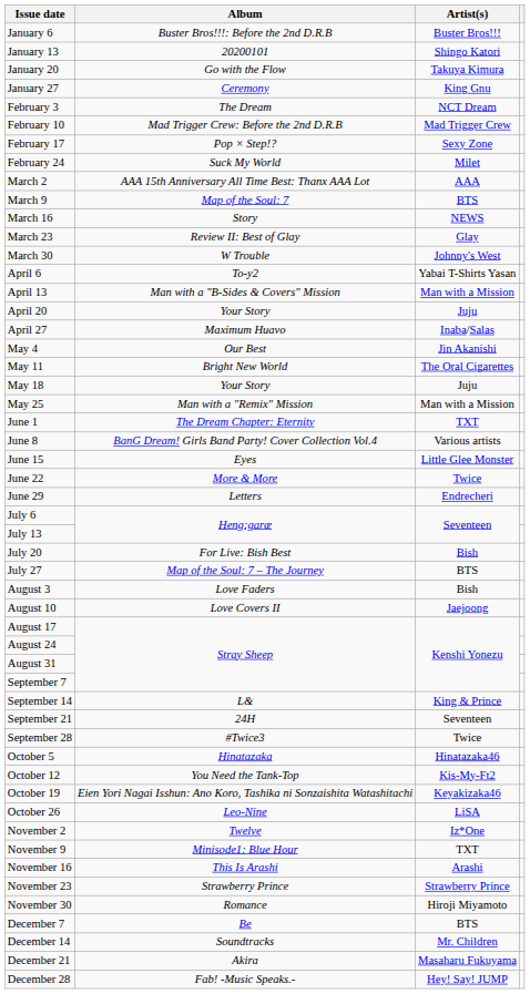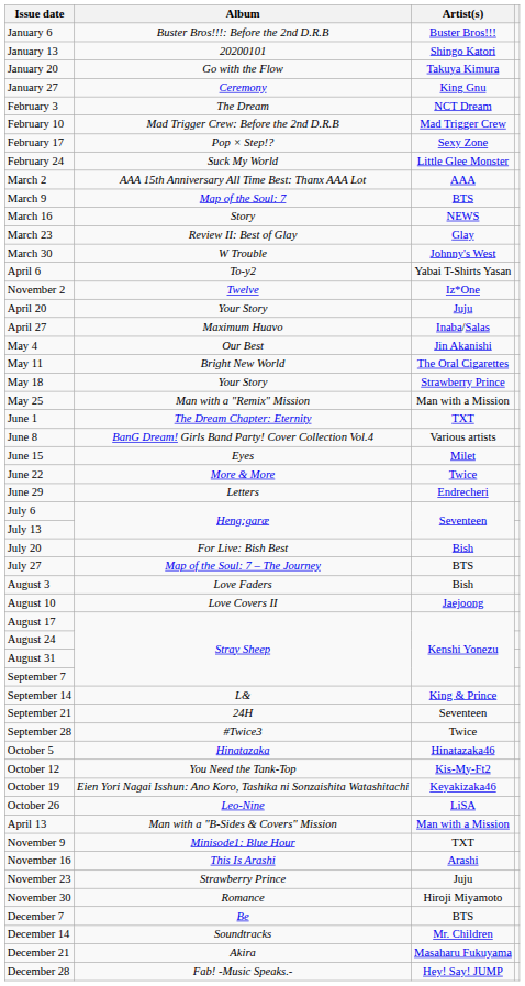 <table class="wikitable" style="text-align:center;">
 <tr>
 <th>Issue date</th>
 <th>Album</th>
 <th>Artist(s)</th>
 <th></th>
 </tr>
 <tr>
 <td align="left">January 6</td>
 <td><em>Buster Bros!!!: Before the 2nd D.R.B</em></td>
 <td><a href='#'>Buster Bros!!!</a></td>
 <td></td>
 </tr>
 <tr>
 <td align="left">January 13</td>
 <td><em>20200101</em></td>
 <td><a href='#'>Shingo Katori</a></td>
 <td></td>
 </tr>
 <tr>
 <td align="left">January 20</td>
 <td><em>Go with the Flow</em></td>
 <td><a href='#'>Takuya Kimura</a></td>
 <td></td>
 </tr>
 <tr>
 <td align="left">January 27</td>
 <td><em><a href='#'>Ceremony</a></em></td>
 <td><a href='#'>King Gnu</a></td>
 <td></td>
 </tr>
 <tr>
 <td align="left">February 3</td>
 <td><em>The Dream</em></td>
 <td><a href='#'>NCT Dream</a></td>
 <td></td>
 </tr>
 <tr>
 <td align="left">February 10</td>
 <td><em>Mad Trigger Crew: Before the 2nd D.R.B</em></td>
 <td><a href='#'>Mad Trigger Crew</a></td>
 <td></td>
 </tr>
 <tr>
 <td align="left">February 17</td>
 <td><em>Pop × Step!?</em></td>
 <td><a href='#'>Sexy Zone</a></td>
 <td></td>
 </tr>
 <tr>
 <td align="left">February 24</td>
 <td><em>Suck My World</em></td>
-<td><a href='#'>Milet</a></td>
+<td><a href='#'>Little Glee Monster</a></td>
 <td></td>
 </tr>
 <tr>
 <td align="left">March 2</td>
 <td><em>AAA 15th Anniversary All Time Best: Thanx AAA Lot</em></td>
 <td><a href='#'>AAA</a></td>
 <td></td>
 </tr>
 <tr>
 <td align="left">March 9</td>
 <td><em><a href='#'>Map of the Soul: 7</a></em></td>
 <td><a href='#'>BTS</a></td>
 <td></td>
 </tr>
 <tr>
 <td align="left">March 16</td>
 <td><em>Story</em></td>
 <td><a href='#'>NEWS</a></td>
 <td></td>
 </tr>
 <tr>
 <td align="left">March 23</td>
 <td><em>Review II: Best of Glay</em></td>
 <td><a href='#'>Glay</a></td>
 <td></td>
 </tr>
 <tr>
 <td align="left">March 30</td>
 <td><em>W Trouble</em></td>
 <td><a href='#'>Johnny's West</a></td>
 <td></td>
 </tr>
 <tr>
 <td align="left">April 6</td>
 <td><em>To-y2</em></td>
 <td>Yabai T-Shirts Yasan</td>
 <td></td>
 </tr>
 <tr>
-<td align="left">April 13</td>
-<td><em>Man with a "B-Sides & Covers" Mission</em></td>
-<td><a href='#'>Man with a Mission</a></td>
+<td align="left">November 2</td>
+<td><em><a href='#'>Twelve</a></em></td>
+<td><a href='#'>Iz*One</a></td>
 <td></td>
 </tr>
 <tr>
 <td align="left">April 20</td>
 <td><em>Your Story</em></td>
 <td><a href='#'>Juju</a></td>
 <td></td>
 </tr>
 <tr>
 <td align="left">April 27</td>
 <td><em>Maximum Huavo</em></td>
 <td><a href='#'>Inaba</a>/<a href='#'>Salas</a></td>
 <td></td>
 </tr>
 <tr>
 <td align="left">May 4</td>
 <td><em>Our Best</em></td>
 <td><a href='#'>Jin Akanishi</a></td>
 <td></td>
 </tr>
 <tr>
 <td align="left">May 11</td>
 <td><em>Bright New World</em></td>
 <td><a href='#'>The Oral Cigarettes</a></td>
 <td></td>
 </tr>
 <tr>
 <td align="left">May 18</td>
 <td><em>Your Story</em></td>
-<td>Juju</td>
+<td><a href='#'>Strawberry Prince</a></td>
 <td></td>
 </tr>
 <tr>
 <td align="left">May 25</td>
 <td><em>Man with a "Remix" Mission</em></td>
 <td>Man with a Mission</td>
 <td></td>
 </tr>
 <tr>
 <td align="left">June 1</td>
 <td><em><a href='#'>The Dream Chapter: Eternity</a></em></td>
 <td><a href='#'>TXT</a></td>
 <td></td>
 </tr>
 <tr>
 <td align="left">June 8</td>
 <td><em><a href='#'>BanG Dream!</a> Girls Band Party! Cover Collection Vol.4</em></td>
 <td>Various artists</td>
 <td></td>
 </tr>
 <tr>
 <td align="left">June 15</td>
 <td><em>Eyes</em></td>
-<td><a href='#'>Little Glee Monster</a></td>
+<td><a href='#'>Milet</a></td>
 <td></td>
 </tr>
 <tr>
 <td align="left">June 22</td>
 <td><em><a href='#'>More & More</a></em></td>
 <td><a href='#'>Twice</a></td>
 <td></td>
 </tr>
 <tr>
 <td align="left">June 29</td>
 <td><em>Letters</em></td>
 <td><a href='#'>Endrecheri</a></td>
 <td></td>
 </tr>
 <tr>
 <td align="left">July 6</td>
 <td rowspan="2"><em><a href='#'>Heng:garæ</a></em></td>
 <td rowspan="2"><a href='#'>Seventeen</a></td>
 <td></td>
 </tr>
 <tr>
 <td align="left">July 13</td>
 <td></td>
 </tr>
 <tr>
 <td align="left">July 20</td>
 <td><em>For Live: Bish Best</em></td>
 <td><a href='#'>Bish</a></td>
 <td></td>
 </tr>
 <tr>
 <td align="left">July 27</td>
 <td><em><a href='#'>Map of the Soul: 7 – The Journey</a></em></td>
 <td>BTS</td>
 <td></td>
 </tr>
 <tr>
 <td align="left">August 3</td>
 <td><em>Love Faders</em></td>
 <td>Bish</td>
 <td></td>
 </tr>
 <tr>
 <td align="left">August 10</td>
 <td><em>Love Covers II</em></td>
 <td><a href='#'>Jaejoong</a></td>
 <td></td>
 </tr>
 <tr>
 <td align="left">August 17</td>
 <td rowspan="4"><em><a href='#'>Stray Sheep</a></em></td>
 <td rowspan="4"><a href='#'>Kenshi Yonezu</a></td>
 <td></td>
 </tr>
 <tr>
 <td align="left">August 24</td>
 <td></td>
 </tr>
 <tr>
 <td align="left">August 31</td>
 <td></td>
 </tr>
 <tr>
 <td align="left">September 7</td>
 <td></td>
 </tr>
 <tr>
 <td align="left">September 14</td>
 <td><em>L&</em></td>
 <td><a href='#'>King & Prince</a></td>
 <td></td>
 </tr>
 <tr>
 <td align="left">September 21</td>
 <td><em>24H</em></td>
 <td>Seventeen</td>
 <td></td>
 </tr>
 <tr>
 <td align="left">September 28</td>
 <td><em>#Twice3</em></td>
 <td>Twice</td>
 <td></td>
 </tr>
 <tr>
 <td align="left">October 5</td>
 <td><em><a href='#'>Hinatazaka</a></em></td>
 <td><a href='#'>Hinatazaka46</a></td>
 <td></td>
 </tr>
 <tr>
 <td align="left">October 12</td>
 <td><em>You Need the Tank-Top</em></td>
 <td><a href='#'>Kis-My-Ft2</a></td>
 <td></td>
 </tr>
 <tr>
 <td align="left">October 19</td>
 <td><em>Eien Yori Nagai Isshun: Ano Koro, Tashika ni Sonzaishita Watashitachi</em></td>
 <td><a href='#'>Keyakizaka46</a></td>
 <td></td>
 </tr>
 <tr>
 <td align="left">October 26</td>
 <td><em><a href='#'>Leo-Nine</a></em></td>
 <td><a href='#'>LiSA</a></td>
 <td></td>
 </tr>
 <tr>
-<td align="left">November 2</td>
-<td><em><a href='#'>Twelve</a></em></td>
-<td><a href='#'>Iz*One</a></td>
+<td align="left">April 13</td>
+<td><em>Man with a "B-Sides & Covers" Mission</em></td>
+<td><a href='#'>Man with a Mission</a></td>
 <td></td>
 </tr>
 <tr>
 <td align="left">November 9</td>
 <td><em><a href='#'>Minisode1: Blue Hour</a></em></td>
 <td>TXT</td>
 <td></td>
 </tr>
 <tr>
 <td align="left">November 16</td>
 <td><em><a href='#'>This Is Arashi</a></em></td>
 <td><a href='#'>Arashi</a></td>
 <td></td>
 </tr>
 <tr>
 <td align="left">November 23</td>
 <td><em>Strawberry Prince</em></td>
-<td><a href='#'>Strawberry Prince</a></td>
+<td>Juju</td>
 <td></td>
 </tr>
 <tr>
 <td align="left">November 30</td>
 <td><em>Romance</em></td>
 <td>Hiroji Miyamoto</td>
 <td></td>
 </tr>
 <tr>
 <td align="left">December 7</td>
 <td><em><a href='#'>Be</a></em></td>
 <td>BTS</td>
 <td></td>
 </tr>
 <tr>
 <td align="left">December 14</td>
 <td><em>Soundtracks</em></td>
 <td><a href='#'>Mr. Children</a></td>
 <td></td>
 </tr>
 <tr>
 <td align="left">December 21</td>
 <td><em>Akira</em></td>
 <td><a href='#'>Masaharu Fukuyama</a></td>
 <td></td>
 </tr>
 <tr>
 <td align="left">December 28</td>
 <td><em>Fab! -Music Speaks.-</em></td>
 <td><a href='#'>Hey! Say! JUMP</a></td>
 <td></td>
 </tr>
 </table>
